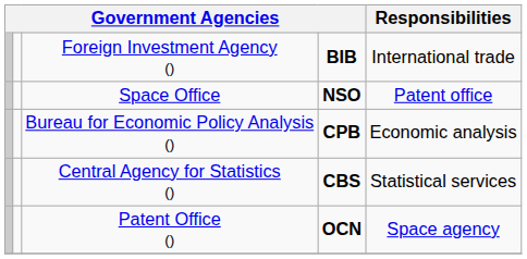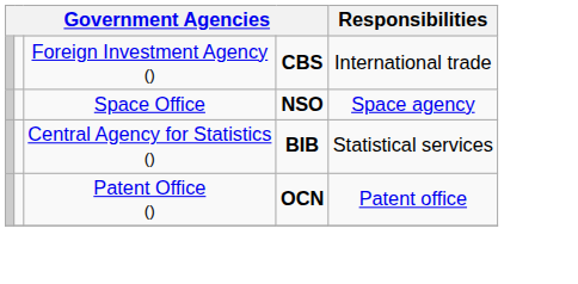 <table class="wikitable" style="text-align:center">
 <tr>
 <th colspan=4><a href='#'>Government Agencies</a></th>
 <th>Responsibilities</th>
 </tr>
 <tr>
 <th style="background:#cccccc;"></th>
 <td></td>
 <td><a href='#'>Foreign Investment Agency</a> <br> <small>()</small></td>
-<td><strong>BIB</strong></td>
+<td><strong>CBS</strong></td>
 <td>International trade</td>
 </tr>
 <tr>
 <th style="background:#cccccc;"></th>
 <td></td>
 <td><a href='#'>Space Office</a></td>
 <td><strong>NSO</strong></td>
-<td><a href='#'>Patent office</a></td>
-</tr>
-<tr>
-<th style="background:#cccccc;"></th>
-<td></td>
-<td><a href='#'>Bureau for Economic Policy Analysis</a> <br> <small>()</small></td>
-<td><strong>CPB</strong></td>
-<td>Economic analysis</td>
+<td><a href='#'>Space agency</a></td>
 </tr>
 <tr>
 <th style="background:#cccccc;"></th>
 <td></td>
 <td><a href='#'>Central Agency for Statistics</a> <br> <small>()</small></td>
-<td><strong>CBS</strong></td>
+<td><strong>BIB</strong></td>
 <td>Statistical services</td>
 </tr>
 <tr>
 <th style="background:#cccccc;"></th>
 <td></td>
 <td><a href='#'>Patent Office</a> <br> <small>()</small></td>
 <td><strong>OCN</strong></td>
-<td><a href='#'>Space agency</a></td>
+<td><a href='#'>Patent office</a></td>
 </tr>
 <tr>
 </tr>
 </table>
